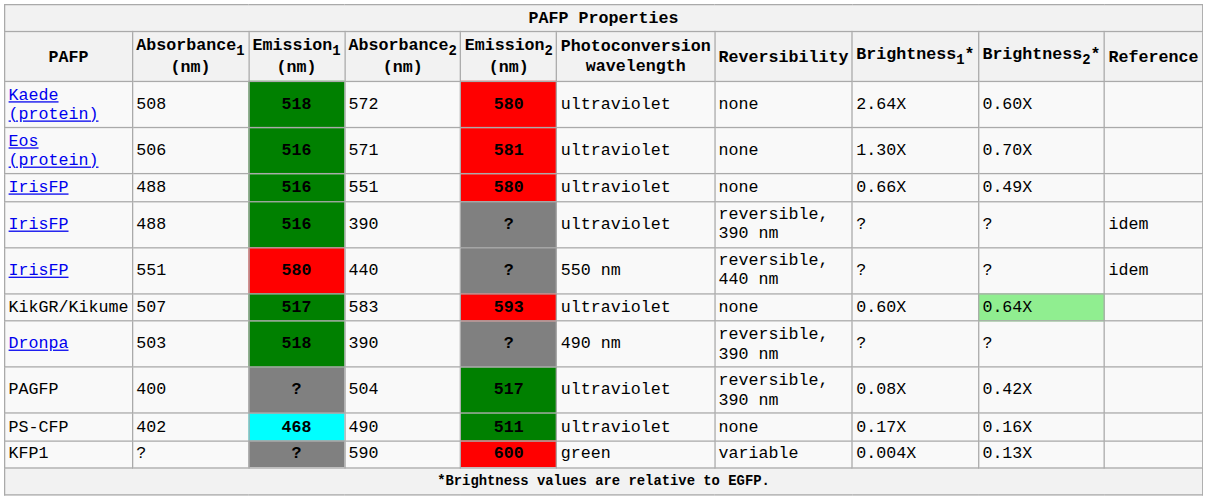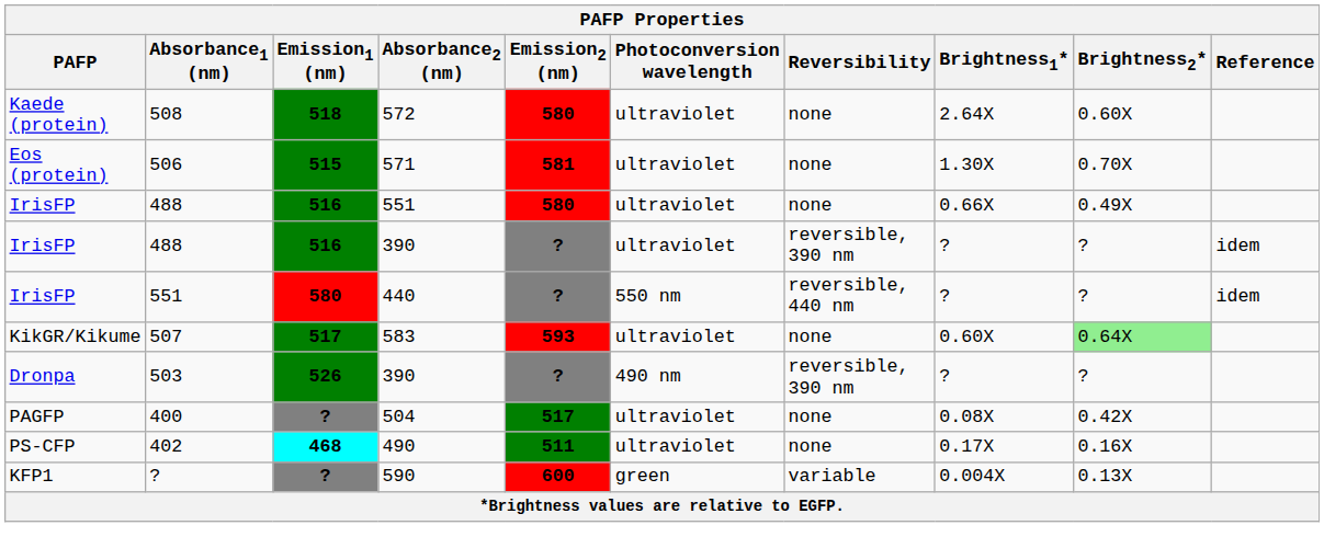 <table class="wikitable" border="1">
 <tr>
 <th colspan="10">PAFP Properties</th>
 </tr>
 <tr>
 <th>PAFP</th>
 <th>Absorbance<sub>1</sub> (nm)</th>
 <th>Emission<sub>1</sub> (nm)</th>
 <th>Absorbance<sub>2</sub> (nm)</th>
 <th>Emission<sub>2</sub> (nm)</th>
 <th>Photoconversion wavelength</th>
 <th>Reversibility</th>
 <th>Brightness<sub>1</sub>*</th>
 <th>Brightness<sub>2</sub>*</th>
 <th>Reference</th>
 </tr>
 <tr>
 <td><a href='#'>Kaede (protein)</a></td>
 <td>508</td>
 <th style=background:green>518</th>
 <td>572</td>
 <th style=background:red>580</th>
 <td>ultraviolet</td>
 <td>none</td>
 <td>2.64X</td>
 <td>0.60X</td>
 <td></td>
 </tr>
 <tr>
 <td><a href='#'>Eos (protein)</a></td>
 <td>506</td>
-<th style=background:green>516</th>
+<th style=background:green>515</th>
 <td>571</td>
 <th style=background:red>581</th>
 <td>ultraviolet</td>
 <td>none</td>
 <td>1.30X</td>
 <td>0.70X</td>
 <td></td>
 </tr>
 <tr>
 <td><a href='#'>IrisFP</a></td>
 <td>488</td>
 <th style=background:green>516</th>
 <td>551</td>
 <th style=background:red>580</th>
 <td>ultraviolet</td>
 <td>none</td>
 <td>0.66X</td>
 <td>0.49X</td>
 <td></td>
 </tr>
 <tr>
 <td><a href='#'>IrisFP</a></td>
 <td>488</td>
 <th style=background:green>516</th>
 <td>390</td>
 <th style=background:grey>?</th>
 <td>ultraviolet</td>
 <td>reversible, 390 nm</td>
 <td>?</td>
 <td>?</td>
 <td>idem</td>
 </tr>
 <tr>
 <td><a href='#'>IrisFP</a></td>
 <td>551</td>
 <th style=background:red>580</th>
 <td>440</td>
 <th style=background:grey>?</th>
 <td>550 nm</td>
 <td>reversible, 440 nm</td>
 <td>?</td>
 <td>?</td>
 <td>idem</td>
 </tr>
 <tr>
 <td>KikGR/Kikume</td>
 <td>507</td>
 <th style=background:green>517</th>
 <td>583</td>
 <th style=background:red>593</th>
 <td>ultraviolet</td>
 <td>none</td>
 <td>0.60X</td>
 <td style="background: lightgreen;">0.64X</td>
 <td></td>
 </tr>
 <tr>
 <td><a href='#'>Dronpa</a></td>
 <td>503</td>
-<th style=background:green>518</th>
+<th style=background:green>526</th>
 <td>390</td>
 <th style=background:grey>?</th>
 <td>490 nm</td>
 <td>reversible, 390 nm</td>
 <td>?</td>
 <td>?</td>
 <td></td>
 </tr>
 <tr>
 <td>PAGFP</td>
 <td>400</td>
 <th style=background:grey>?</th>
 <td>504</td>
 <th style=background:green>517</th>
 <td>ultraviolet</td>
-<td>reversible, 390 nm</td>
+<td>none</td>
 <td>0.08X</td>
 <td>0.42X</td>
 <td></td>
 </tr>
 <tr>
 <td>PS-CFP</td>
 <td>402</td>
 <th style=background:cyan>468</th>
 <td>490</td>
 <th style=background:green>511</th>
 <td>ultraviolet</td>
 <td>none</td>
 <td>0.17X</td>
 <td>0.16X</td>
 <td></td>
 </tr>
 <tr>
 <td>KFP1</td>
 <td>?</td>
 <th style=background:grey>?</th>
 <td>590</td>
 <th style=background:red>600</th>
 <td>green</td>
 <td>variable</td>
 <td>0.004X</td>
 <td>0.13X</td>
 </tr>
 <tr>
 <th colspan="10"><small>*Brightness values are relative to EGFP.</small></th>
 </tr>
 </table>
